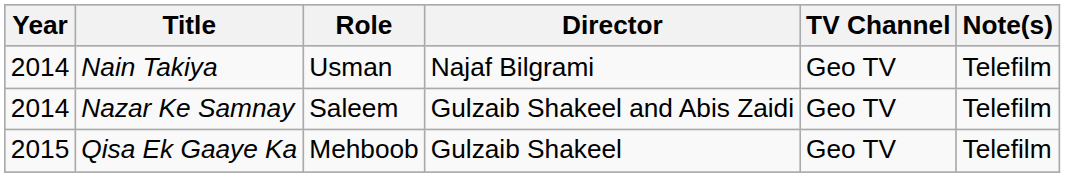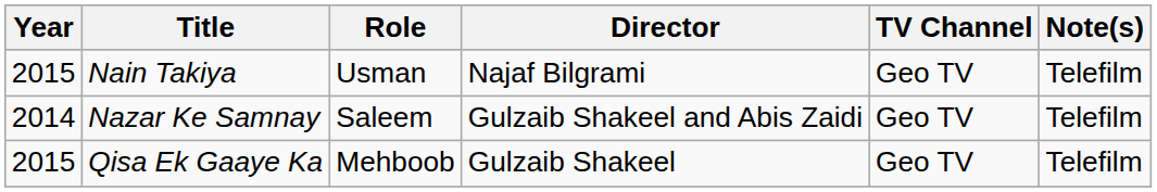 <table class="wikitable">
 <tr>
 <th>Year</th>
 <th>Title</th>
 <th>Role</th>
 <th>Director</th>
 <th>TV Channel</th>
 <th>Note(s)</th>
 </tr>
 <tr>
-<td>2014</td>
+<td>2015</td>
 <td><em>Nain Takiya</em></td>
 <td>Usman</td>
 <td>Najaf Bilgrami</td>
 <td>Geo TV</td>
 <td>Telefilm</td>
 </tr>
 <tr>
 <td>2014</td>
 <td><em>Nazar Ke Samnay</em></td>
 <td>Saleem</td>
 <td>Gulzaib Shakeel and Abis Zaidi</td>
 <td>Geo TV</td>
 <td>Telefilm</td>
 </tr>
 <tr>
 <td>2015</td>
 <td><em>Qisa Ek Gaaye Ka</em></td>
 <td>Mehboob</td>
 <td>Gulzaib Shakeel</td>
 <td>Geo TV</td>
 <td>Telefilm</td>
 </tr>
 </table>
